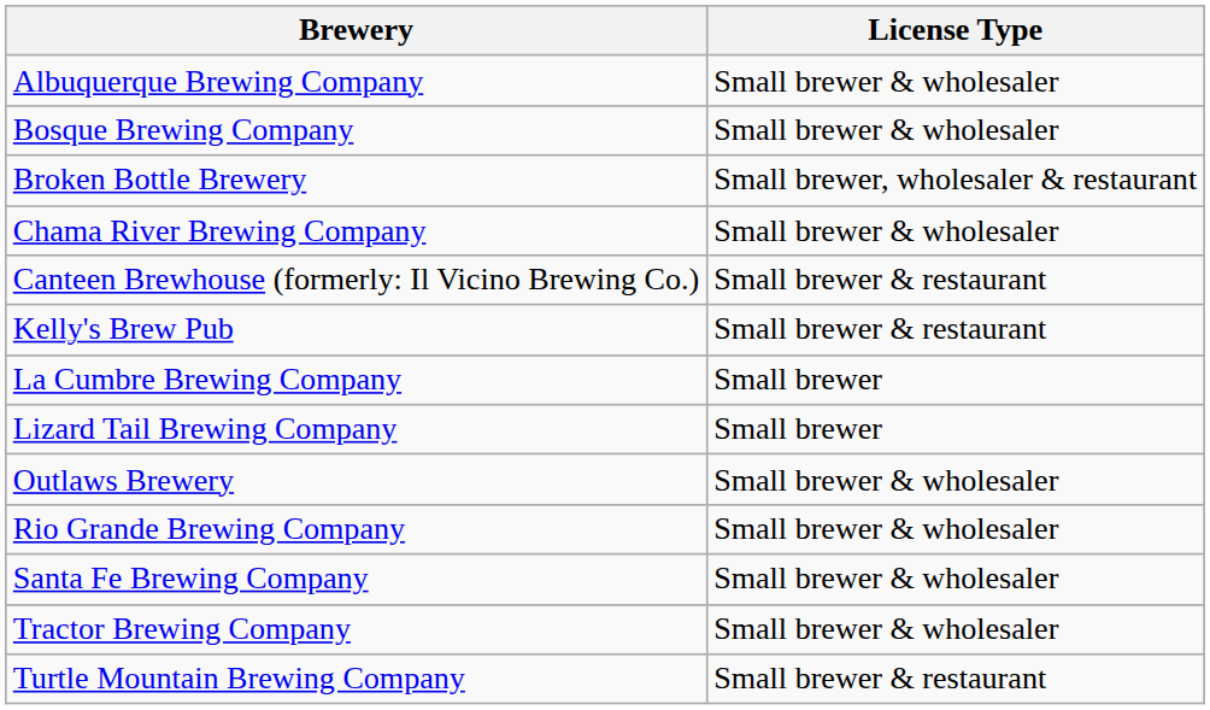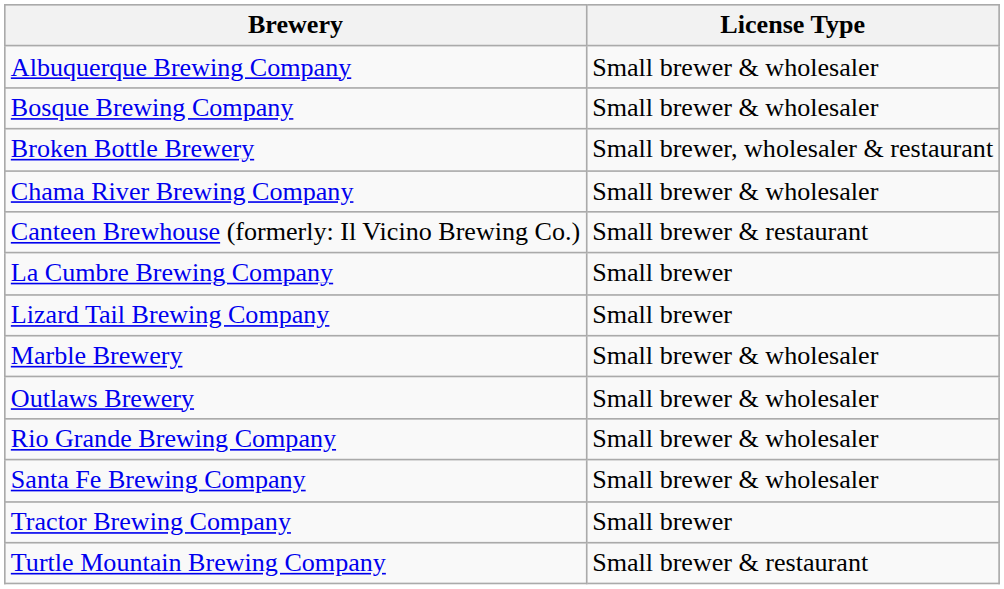 <table class="wikitable">
 <tr>
 <th>Brewery</th>
 <th>License Type</th>
 </tr>
 <tr>
 <td><a href='#'>Albuquerque Brewing Company</a></td>
 <td>Small brewer & wholesaler</td>
 </tr>
 <tr>
 <td><a href='#'>Bosque Brewing Company</a></td>
 <td>Small brewer & wholesaler</td>
 </tr>
 <tr>
 <td><a href='#'>Broken Bottle Brewery</a></td>
 <td>Small brewer,  wholesaler & restaurant</td>
 </tr>
 <tr>
 <td><a href='#'>Chama River Brewing Company</a></td>
 <td>Small brewer & wholesaler</td>
 </tr>
 <tr>
 <td><a href='#'>Canteen Brewhouse</a> (formerly: Il Vicino Brewing Co.)</td>
 <td>Small brewer & restaurant</td>
 </tr>
 <tr>
-<td><a href='#'>Kelly's Brew Pub</a></td>
-<td>Small brewer & restaurant</td>
-</tr>
-<tr>
 <td><a href='#'>La Cumbre Brewing Company</a></td>
 <td>Small brewer</td>
 </tr>
 <tr>
 <td><a href='#'>Lizard Tail Brewing Company</a></td>
 <td>Small brewer</td>
+</tr>
+<tr>
+<td><a href='#'>Marble Brewery</a></td>
+<td>Small brewer & wholesaler</td>
 </tr>
 <tr>
 <td><a href='#'>Outlaws Brewery</a></td>
 <td>Small brewer & wholesaler</td>
 </tr>
 <tr>
 <td><a href='#'>Rio Grande Brewing Company</a></td>
 <td>Small brewer & wholesaler</td>
 </tr>
 <tr>
 <td><a href='#'>Santa Fe Brewing Company</a></td>
 <td>Small brewer & wholesaler</td>
 </tr>
 <tr>
 <td><a href='#'>Tractor Brewing Company</a></td>
-<td>Small brewer & wholesaler</td>
+<td>Small brewer</td>
 </tr>
 <tr>
 <td><a href='#'>Turtle Mountain Brewing Company</a></td>
 <td>Small brewer & restaurant</td>
 </tr>
 </table>
